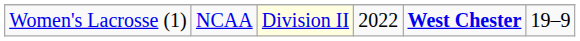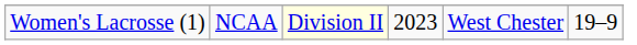 <table class="wikitable">
 <tr>
 </tr>
 <tr align="center">
 <td rowspan="1"><a href='#'>Women's Lacrosse</a> (1)</td>
 <td rowspan="1"><a href='#'>NCAA</a></td>
 <td rowspan="1" style="background: lightyellow;"><a href='#'>Division II</a></td>
-<td>2022</td>
-<td><strong><a href='#'>West Chester</a></strong></td>
+<td>2023</td>
+<td><a href='#'>West Chester</a></td>
 <td>19–9</td>
 </tr>
 </table>
